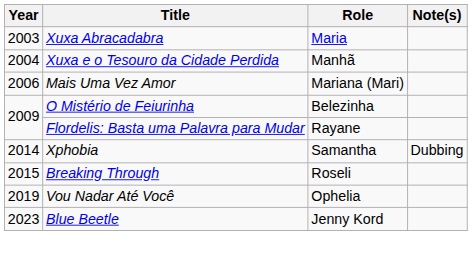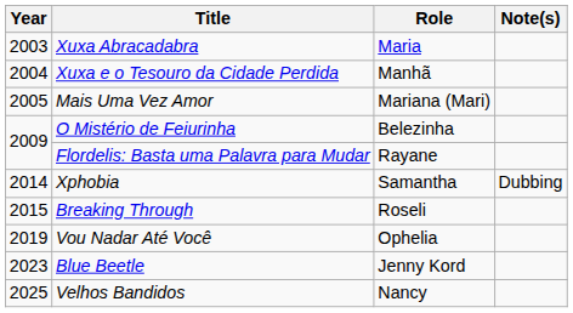 <table class="wikitable sortable">
 <tr>
 <th>Year</th>
 <th>Title</th>
 <th>Role</th>
 <th>Note(s)</th>
 </tr>
 <tr>
 <td>2003</td>
 <td><em><a href='#'>Xuxa Abracadabra</a></em></td>
 <td><a href='#'>Maria</a></td>
 <td></td>
 </tr>
 <tr>
 <td>2004</td>
 <td><em><a href='#'>Xuxa e o Tesouro da Cidade Perdida</a></em></td>
 <td>Manhã</td>
 <td></td>
 </tr>
 <tr>
-<td>2006</td>
+<td>2005</td>
 <td><em>Mais Uma Vez Amor</em></td>
 <td>Mariana (Mari)</td>
 <td></td>
 </tr>
 <tr>
 <td rowspan="2">2009</td>
 <td><em><a href='#'>O Mistério de Feiurinha</a></em></td>
 <td>Belezinha</td>
 <td></td>
 </tr>
 <tr>
 <td><em><a href='#'>Flordelis: Basta uma Palavra para Mudar</a></em></td>
 <td>Rayane</td>
 <td></td>
 </tr>
 <tr>
 <td>2014</td>
 <td><em>Xphobia</em></td>
 <td>Samantha</td>
 <td>Dubbing</td>
 </tr>
 <tr>
 <td>2015</td>
 <td><em><a href='#'>Breaking Through</a></em></td>
 <td>Roseli</td>
 <td></td>
 </tr>
 <tr>
 <td>2019</td>
 <td><em>Vou Nadar Até Você</em></td>
 <td>Ophelia</td>
 <td></td>
 </tr>
 <tr>
 <td>2023</td>
 <td><em><a href='#'>Blue Beetle</a></em></td>
 <td>Jenny Kord</td>
 <td></td>
 </tr>
+<tr>
+<td>2025</td>
+<td><em>Velhos Bandidos</em></td>
+<td>Nancy</td>
+<td></td>
+</tr>
 </table>
